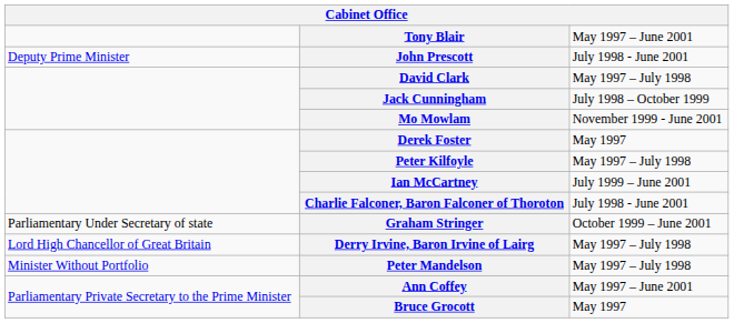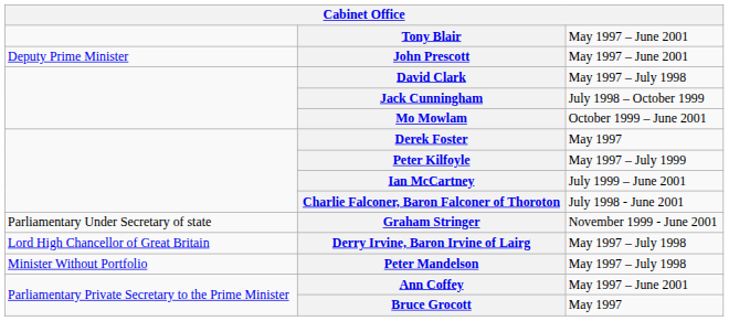 <table class="wikitable plainrowheaders" width=100% style="max-width:55em;">
 <tr>
 <th colspan=4><a href='#'>Cabinet Office</a></th>
 </tr>
 <tr>
 <td></td>
 <th scope="row" style="font-weight:bold;"><a href='#'>Tony Blair</a></th>
 <td>May 1997 – June 2001</td>
 </tr>
 <tr>
 <td><a href='#'>Deputy Prime Minister</a></td>
 <th scope="row" style="font-weight:bold;"><a href='#'>John Prescott</a></th>
-<td>July 1998 - June 2001</td>
+<td>May 1997 – June 2001</td>
 </tr>
 <tr>
 <td rowspan="3"></td>
 <th scope="row" style="font-weight:bold;"><a href='#'>David Clark</a></th>
 <td>May 1997 – July 1998</td>
 </tr>
 <tr>
 <th scope="row" style="font-weight:bold;"><a href='#'>Jack Cunningham</a></th>
 <td>July 1998 – October 1999</td>
 </tr>
 <tr>
 <th scope="row" style="font-weight:bold;"><a href='#'>Mo Mowlam</a></th>
-<td>November 1999 - June 2001</td>
+<td>October 1999 – June 2001</td>
 </tr>
 <tr>
 <td rowspan="4"><a href='#'></a></td>
 <th scope="row"><a href='#'>Derek Foster</a></th>
 <td>May 1997</td>
 </tr>
 <tr>
 <th scope="row"><a href='#'>Peter Kilfoyle</a></th>
-<td>May 1997 – July 1998</td>
+<td>May 1997 – July 1999</td>
 </tr>
 <tr>
 <th scope="row"><a href='#'>Ian McCartney</a></th>
 <td>July 1999 – June 2001</td>
 </tr>
 <tr>
 <th scope="row"><a href='#'>Charlie Falconer, Baron Falconer of Thoroton</a></th>
 <td>July 1998 - June 2001</td>
 </tr>
 <tr>
 <td>Parliamentary Under Secretary of state</td>
 <th scope="row"><a href='#'>Graham Stringer</a></th>
-<td>October 1999 – June 2001</td>
+<td>November 1999 - June 2001</td>
 </tr>
 <tr>
 <td><a href='#'>Lord High Chancellor of Great Britain</a></td>
 <th scope="row" style="font-weight:bold;"><a href='#'>Derry Irvine, Baron Irvine of Lairg</a></th>
 <td>May 1997 – July 1998</td>
 </tr>
 <tr>
 <td><a href='#'>Minister Without Portfolio</a></td>
 <th scope="row" style="font-weight:bold;"><a href='#'>Peter Mandelson</a></th>
 <td>May 1997 – July 1998</td>
 </tr>
 <tr>
 <td rowspan="2"><a href='#'>Parliamentary Private Secretary to the Prime Minister</a></td>
 <th scope="row"><a href='#'>Ann Coffey</a></th>
 <td>May 1997 – June 2001</td>
 </tr>
 <tr>
 <th scope="row"><a href='#'>Bruce Grocott</a></th>
 <td>May 1997</td>
 </tr>
 </table>
